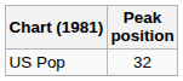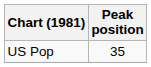 <table class="wikitable">
 <tr>
 <th>Chart (1981)</th>
 <th>Peak<br>position</th>
 </tr>
 <tr>
 <td>US Pop</td>
-<td align="center">32</td>
+<td align="center">35</td>
 </tr>
 <tr>
 </tr>
 </table>
